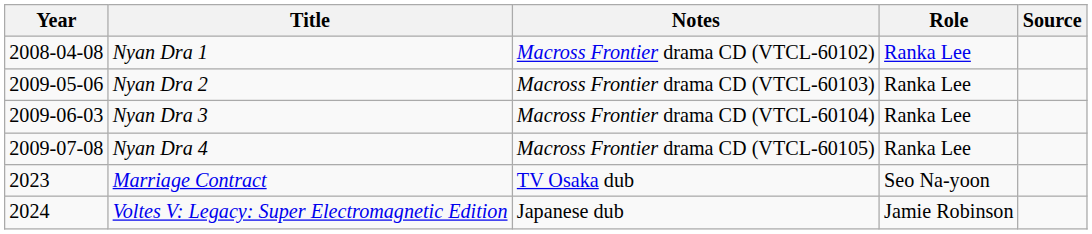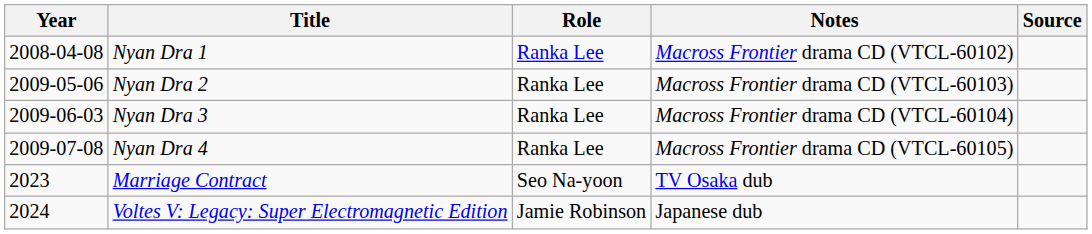 <table class="wikitable sortable plainrowheaders">
 <tr>
 <th scope=col>Year </th>
 <th scope=col>Title</th>
+<th scope=col>Role</th>
 <th scope=col class="unsortable">Notes</th>
-<th scope=col>Role</th>
 <th scope=col class="unsortable">Source</th>
 </tr>
 <tr>
 <td>2008<span>-04-08</span></td>
 <td><em>Nyan Dra 1</em></td>
+<td><a href='#'>Ranka Lee</a></td>
 <td><em><a href='#'>Macross Frontier</a></em> drama <abbr>CD</abbr> (VTCL-60102)</td>
-<td><a href='#'>Ranka Lee</a></td>
 <td></td>
 </tr>
 <tr>
 <td>2009<span>-05-06</span></td>
 <td><em>Nyan Dra 2</em></td>
+<td>Ranka Lee</td>
 <td><em>Macross Frontier</em> drama <abbr>CD</abbr> (VTCL-60103)</td>
-<td>Ranka Lee</td>
 <td></td>
 </tr>
 <tr>
 <td>2009<span>-06-03</span></td>
 <td><em>Nyan Dra 3</em></td>
+<td>Ranka Lee</td>
 <td><em>Macross Frontier</em> drama <abbr>CD</abbr> (VTCL-60104)</td>
-<td>Ranka Lee</td>
 <td></td>
 </tr>
 <tr>
 <td>2009<span>-07-08</span></td>
 <td><em>Nyan Dra 4</em></td>
+<td>Ranka Lee</td>
 <td><em>Macross Frontier</em> drama <abbr>CD</abbr> (VTCL-60105)</td>
-<td>Ranka Lee</td>
 <td></td>
 </tr>
 <tr>
 <td>2023</td>
 <td><em><a href='#'>Marriage Contract</a></em></td>
+<td>Seo Na-yoon</td>
 <td><a href='#'>TV Osaka</a> dub</td>
-<td>Seo Na-yoon</td>
 <td></td>
 </tr>
 <tr>
 <td>2024</td>
 <td><em><a href='#'>Voltes V: Legacy: Super Electromagnetic Edition</a></em></td>
+<td>Jamie Robinson</td>
 <td>Japanese dub</td>
-<td>Jamie Robinson</td>
 <td></td>
 </tr>
 </table>
